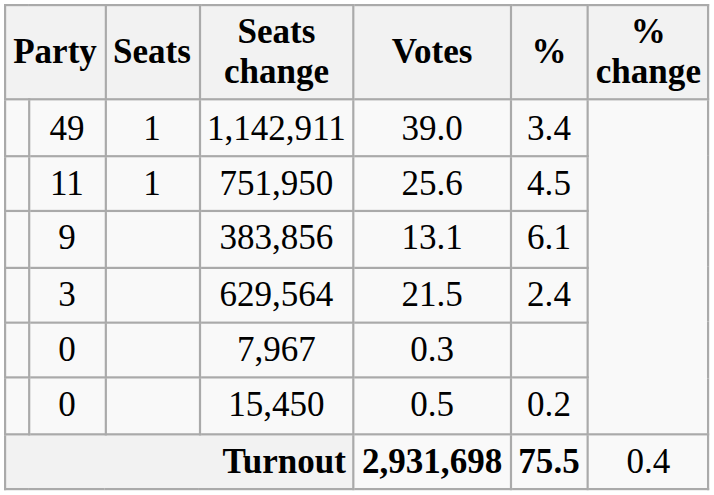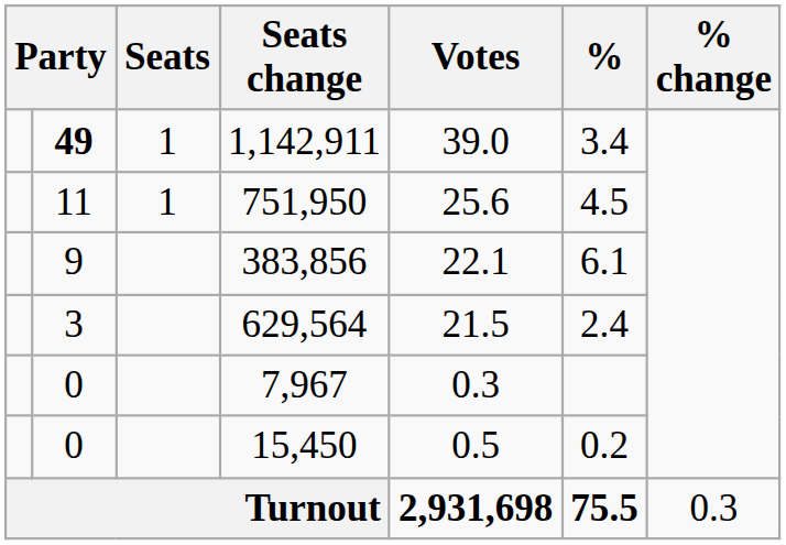 <table class="wikitable sortable">
 <tr>
 <th colspan="2" rowspan="1" align="center">Party</th>
 <th align="center">Seats</th>
 <th align="center">Seats<br>change</th>
 <th align="center">Votes</th>
 <th align="center">%</th>
 <th align="center">%<br>change</th>
 </tr>
 <tr>
 <td></td>
-<td align="center">49</td>
+<td align="center"><strong>49</strong></td>
 <td align="center"> 1</td>
 <td align="center">1,142,911</td>
 <td align="center">39.0</td>
 <td align="center"> 3.4</td>
 </tr>
 <tr>
 <td></td>
 <td align="center">11</td>
 <td align="center"> 1</td>
 <td align="center">751,950</td>
 <td align="center">25.6</td>
 <td align="center"> 4.5</td>
 </tr>
 <tr>
 <td></td>
 <td align="center">9</td>
 <td align="center"></td>
 <td align="center">383,856</td>
-<td align="center">13.1</td>
+<td align="center">22.1</td>
 <td align="center"> 6.1</td>
 </tr>
 <tr>
 <td></td>
 <td align="center">3</td>
 <td align="center"></td>
 <td align="center">629,564</td>
 <td align="center">21.5</td>
 <td align="center"> 2.4</td>
 </tr>
 <tr>
 <td></td>
 <td align="center">0</td>
 <td align="center"></td>
 <td align="center">7,967</td>
 <td align="center">0.3</td>
 <td align="center"></td>
 </tr>
 <tr>
 <td></td>
 <td align="center">0</td>
 <td align="center"></td>
 <td align="center">15,450</td>
 <td align="center">0.5</td>
 <td align="center"> 0.2</td>
 </tr>
 <tr>
 <th colspan="4" rowspan="1" style="text-align:right">Turnout</th>
 <td align="center"><strong>2,931,698</strong></td>
 <td align="center"><strong> 75.5</strong></td>
-<td align="center"> 0.4</td>
+<td align="center"> 0.3</td>
 </tr>
 </table>
